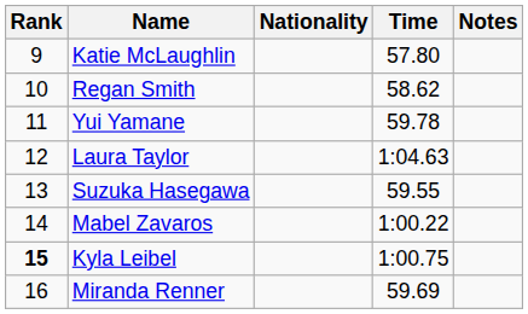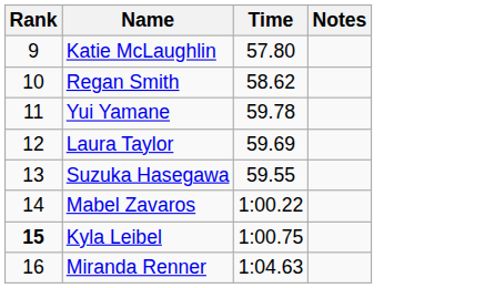 <table class="wikitable sortable" style="text-align:center">
 <tr>
 <th>Rank</th>
 <th>Name</th>
-<th>Nationality</th>
 <th>Time</th>
 <th>Notes</th>
 </tr>
 <tr>
 <td>9</td>
 <td align=left><a href='#'>Katie McLaughlin</a></td>
-<td align=left></td>
 <td>57.80</td>
 <td></td>
 </tr>
 <tr>
 <td>10</td>
 <td align=left><a href='#'>Regan Smith</a></td>
-<td align=left></td>
 <td>58.62</td>
 <td></td>
 </tr>
 <tr>
 <td>11</td>
 <td align=left><a href='#'>Yui Yamane</a></td>
-<td align=left></td>
 <td>59.78</td>
 <td></td>
 </tr>
 <tr>
 <td>12</td>
 <td align=left><a href='#'>Laura Taylor</a></td>
-<td align=left></td>
-<td>1:04.63</td>
+<td>59.69</td>
 <td></td>
 </tr>
 <tr>
 <td>13</td>
 <td align=left><a href='#'>Suzuka Hasegawa</a></td>
-<td align=left></td>
 <td>59.55</td>
 <td></td>
 </tr>
 <tr>
 <td>14</td>
 <td align=left><a href='#'>Mabel Zavaros</a></td>
-<td align=left></td>
 <td>1:00.22</td>
 <td></td>
 </tr>
 <tr>
 <td><strong>15</strong></td>
 <td align=left><a href='#'>Kyla Leibel</a></td>
-<td align=left></td>
 <td>1:00.75</td>
 <td></td>
 </tr>
 <tr>
 <td>16</td>
 <td align=left><a href='#'>Miranda Renner</a></td>
-<td align=left></td>
-<td>59.69</td>
+<td>1:04.63</td>
 <td></td>
 </tr>
 </table>
